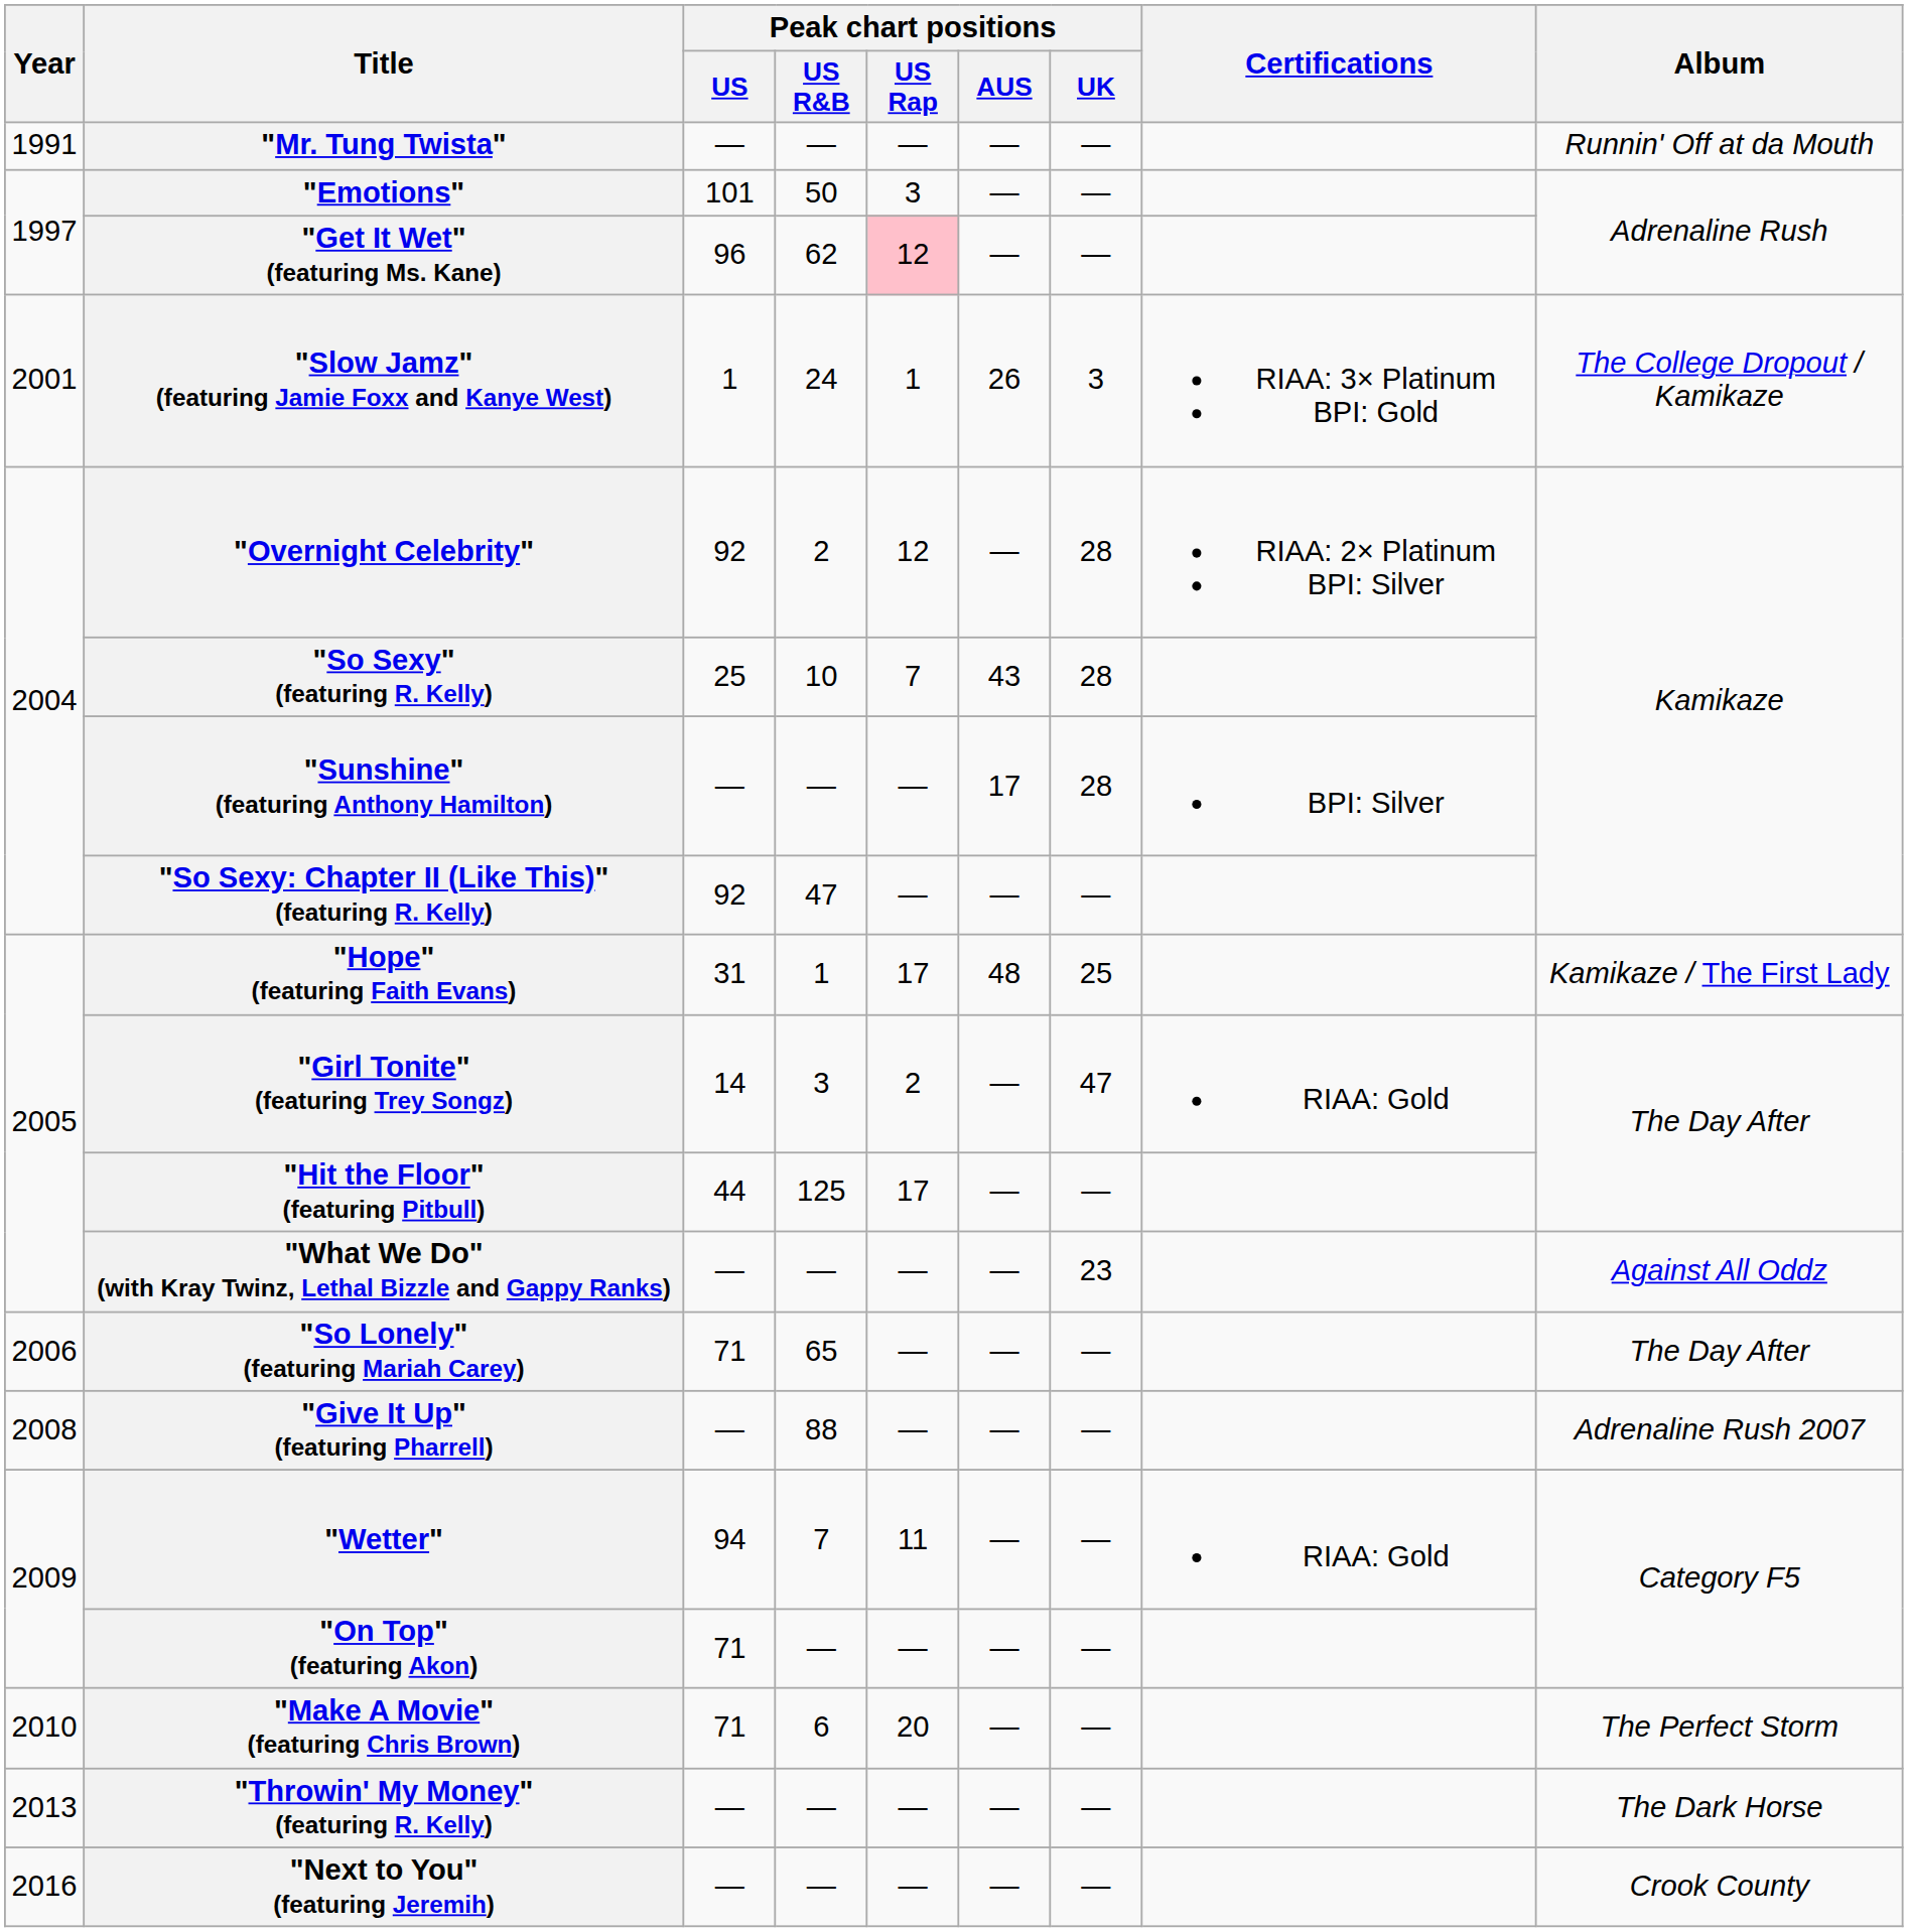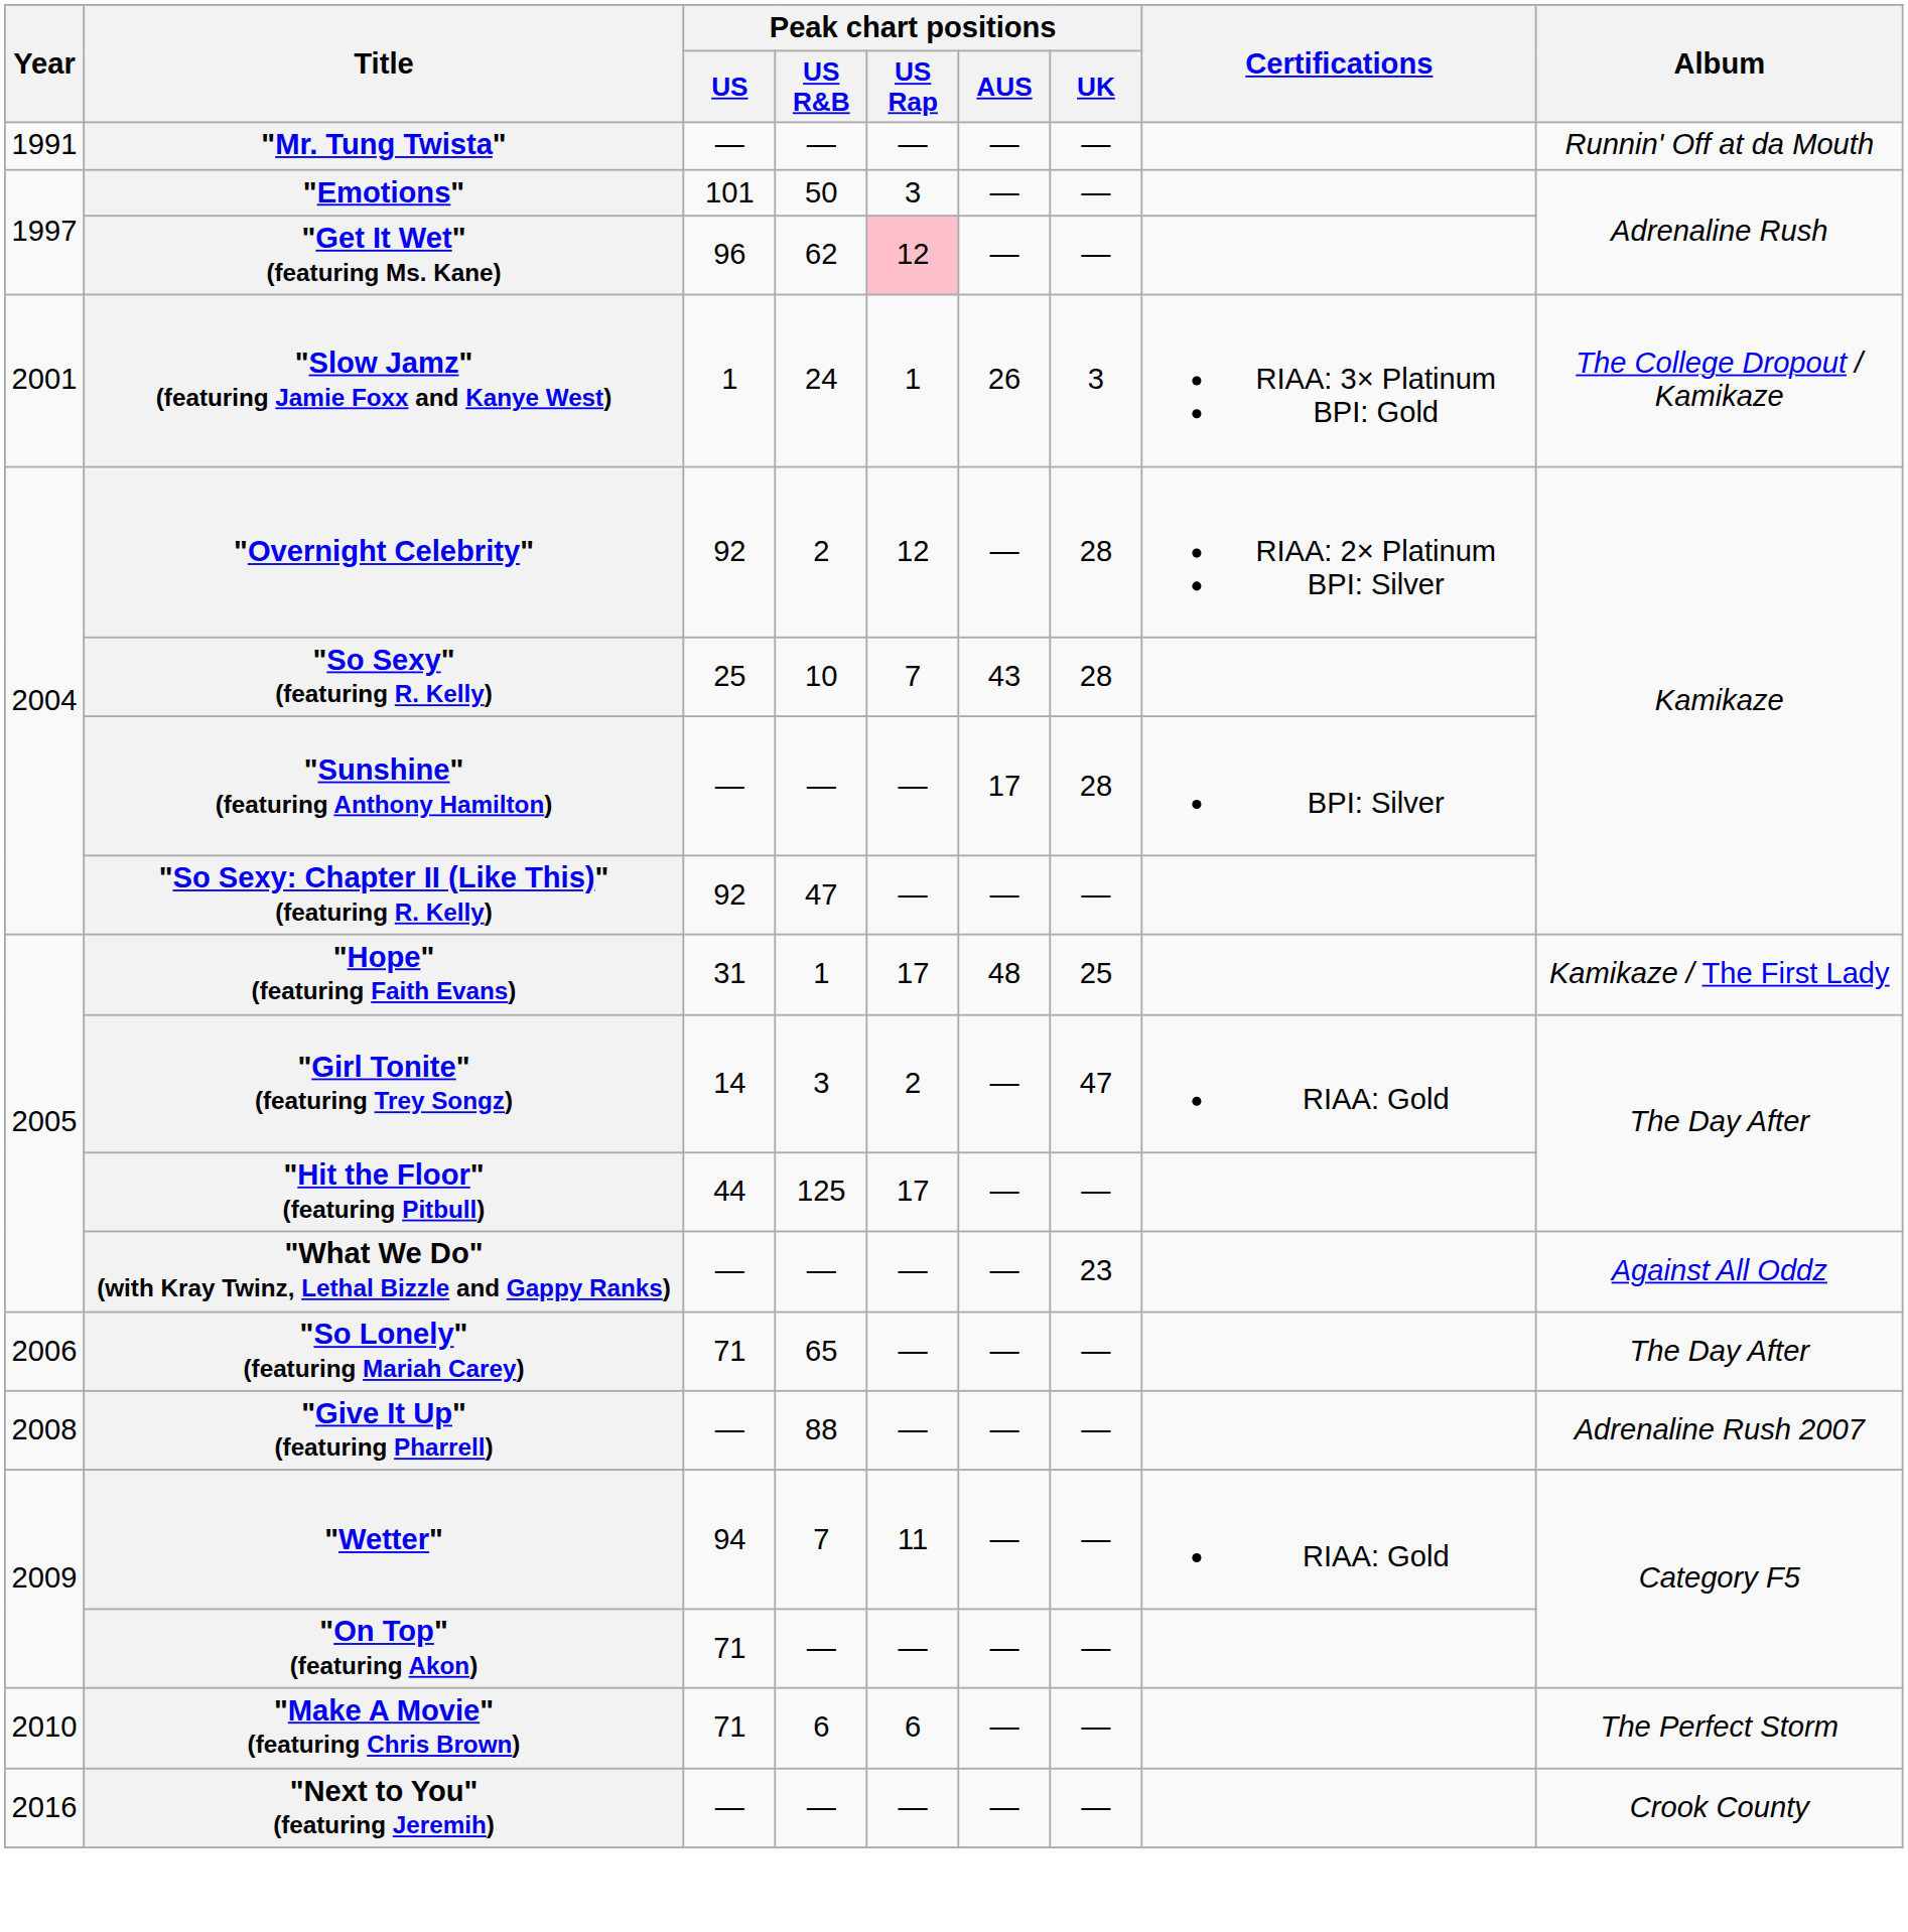 <table class="wikitable plainrowheaders" style="text-align:center;">
 <tr>
 <th scope="col" rowspan="2">Year</th>
 <th scope="col" rowspan="2" style="width:20em;">Title</th>
 <th scope="col" colspan="5">Peak chart positions</th>
 <th scope="col" rowspan="2" style="width:13em;"><a href='#'>Certifications</a></th>
 <th scope="col" rowspan="2" style="width:12em;">Album</th>
 </tr>
 <tr>
 <th style="width:3em; font-size:90%"><a href='#'>US</a><br></th>
 <th style="width:3em; font-size:90%"><a href='#'>US R&B</a></th>
 <th style="width:3em; font-size:90%"><a href='#'>US Rap</a></th>
 <th style="width:3em; font-size:90%"><a href='#'>AUS</a><br></th>
 <th style="width:3em; font-size:90%"><a href='#'>UK</a></th>
 </tr>
 <tr>
 <td>1991</td>
 <th scope="row">"<a href='#'>Mr. Tung Twista</a>"</th>
 <td>—</td>
 <td>—</td>
 <td>—</td>
 <td>—</td>
 <td>—</td>
 <td></td>
 <td><em>Runnin' Off at da Mouth</em></td>
 </tr>
 <tr>
 <td rowspan="2">1997</td>
 <th scope="row">"<a href='#'>Emotions</a>"</th>
 <td>101</td>
 <td>50</td>
 <td>3</td>
 <td>—</td>
 <td>—</td>
 <td></td>
 <td rowspan="2"><em>Adrenaline Rush</em></td>
 </tr>
 <tr>
 <th scope="row">"<a href='#'>Get It Wet</a>" <br><small>(featuring Ms. Kane)</small></th>
 <td>96</td>
 <td>62</td>
 <td style="background: pink;">12</td>
 <td>—</td>
 <td>—</td>
 <td></td>
 </tr>
 <tr>
 <td>2001</td>
 <th scope="row">"<a href='#'>Slow Jamz</a>" <br><small>(featuring <a href='#'>Jamie Foxx</a> and <a href='#'>Kanye West</a>)</small></th>
 <td>1</td>
 <td>24</td>
 <td>1</td>
 <td>26</td>
 <td>3</td>
 <td><br><ul><li>RIAA: 3× Platinum</li><li>BPI: Gold</li></ul></td>
 <td><em><a href='#'>The College Dropout</a></em> <em>/ Kamikaze</em></td>
 </tr>
 <tr>
 <td rowspan="4">2004</td>
 <th scope="row">"<a href='#'>Overnight Celebrity</a>"</th>
 <td>92</td>
 <td>2</td>
 <td>12</td>
 <td>—</td>
 <td>28</td>
 <td><br><ul><li>RIAA: 2× Platinum</li><li>BPI: Silver</li></ul></td>
 <td rowspan="4"><em>Kamikaze</em></td>
 </tr>
 <tr>
 <th scope="row">"<a href='#'>So Sexy</a>" <br><small>(featuring <a href='#'>R. Kelly</a>)</small></th>
 <td>25</td>
 <td>10</td>
 <td>7</td>
 <td>43</td>
 <td>28</td>
 <td></td>
 </tr>
 <tr>
 <th scope="row">"<a href='#'>Sunshine</a>" <br><small>(featuring <a href='#'>Anthony Hamilton</a>)</small></th>
 <td>—</td>
 <td>—</td>
 <td>—</td>
 <td>17</td>
 <td>28</td>
 <td><br><ul><li>BPI: Silver</li></ul></td>
 </tr>
 <tr>
 <th scope="row">"<a href='#'>So Sexy: Chapter II (Like This)</a>" <br><small>(featuring <a href='#'>R. Kelly</a>)</small></th>
 <td>92</td>
 <td>47</td>
 <td>—</td>
 <td>—</td>
 <td>—</td>
 <td></td>
 </tr>
 <tr>
 <td rowspan="4">2005</td>
 <th scope="row">"<a href='#'>Hope</a>" <br><small>(featuring <a href='#'>Faith Evans</a>)</small></th>
 <td>31</td>
 <td>1</td>
 <td>17</td>
 <td>48</td>
 <td>25</td>
 <td></td>
 <td><em>Kamikaze /</em> <a href='#'>The First Lady</a></td>
 </tr>
 <tr>
 <th scope="row">"<a href='#'>Girl Tonite</a>" <br><small>(featuring <a href='#'>Trey Songz</a>)</small></th>
 <td>14</td>
 <td>3</td>
 <td>2</td>
 <td>—</td>
 <td>47</td>
 <td><br><ul><li>RIAA: Gold</li></ul></td>
 <td rowspan="2"><em>The Day After</em></td>
 </tr>
 <tr>
 <th scope="row">"<a href='#'>Hit the Floor</a>" <br><small>(featuring <a href='#'>Pitbull</a>)</small></th>
 <td>44</td>
 <td>125</td>
 <td>17</td>
 <td>—</td>
 <td>—</td>
 <td></td>
 </tr>
 <tr>
 <th scope="row">"What We Do" <br><small>(with Kray Twinz, <a href='#'>Lethal Bizzle</a> and <a href='#'>Gappy Ranks</a>)</small></th>
 <td>—</td>
 <td>—</td>
 <td>—</td>
 <td>—</td>
 <td>23</td>
 <td></td>
 <td><em><a href='#'>Against All Oddz</a></em></td>
 </tr>
 <tr>
 <td>2006</td>
 <th scope="row">"<a href='#'>So Lonely</a>" <br><small>(featuring <a href='#'>Mariah Carey</a>)</small></th>
 <td>71</td>
 <td>65</td>
 <td>—</td>
 <td>—</td>
 <td>—</td>
 <td></td>
 <td><em>The Day After</em></td>
 </tr>
 <tr>
 <td>2008</td>
 <th scope="row">"<a href='#'>Give It Up</a>" <br><small>(featuring <a href='#'>Pharrell</a>)</small></th>
 <td>—</td>
 <td>88</td>
 <td>—</td>
 <td>—</td>
 <td>—</td>
 <td></td>
 <td><em>Adrenaline Rush 2007</em></td>
 </tr>
 <tr>
 <td rowspan="2">2009</td>
 <th scope="row">"<a href='#'>Wetter</a>"</th>
 <td>94</td>
 <td>7</td>
 <td>11</td>
 <td>—</td>
 <td>—</td>
 <td><br><ul><li>RIAA: Gold</li></ul></td>
 <td rowspan="2"><em>Category F5</em></td>
 </tr>
 <tr>
 <th scope="row">"<a href='#'>On Top</a>" <br><small>(featuring <a href='#'>Akon</a>)</small></th>
 <td>71</td>
 <td>—</td>
 <td>—</td>
 <td>—</td>
 <td>—</td>
 <td></td>
 </tr>
 <tr>
 <td>2010</td>
 <th scope="row">"<a href='#'>Make A Movie</a>" <br><small>(featuring <a href='#'>Chris Brown</a>)</small></th>
 <td>71</td>
 <td>6</td>
-<td>20</td>
+<td>6</td>
 <td>—</td>
 <td>—</td>
 <td></td>
 <td><em>The Perfect Storm</em></td>
-</tr>
-<tr>
-<td>2013</td>
-<th scope="row">"<a href='#'>Throwin' My Money</a>" <br><small>(featuring <a href='#'>R. Kelly</a>)</small></th>
-<td>—</td>
-<td>—</td>
-<td>—</td>
-<td>—</td>
-<td>—</td>
-<td></td>
-<td><em>The Dark Horse</em></td>
 </tr>
 <tr>
 <td>2016</td>
 <th scope="row">"Next to You" <br><small>(featuring <a href='#'>Jeremih</a>)</small></th>
 <td>—</td>
 <td>—</td>
 <td>—</td>
 <td>—</td>
 <td>—</td>
 <td></td>
 <td><em>Crook County</em></td>
 </tr>
 </table>
